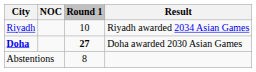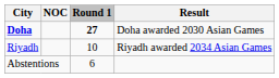 <table class="wikitable">
 <tr>
 <th>City</th>
 <th>NOC</th>
 <td align=center bgcolor="silver"><strong>Round 1</strong></td>
 <th>Result</th>
 </tr>
 <tr>
+<td><strong><a href='#'>Doha</a></strong></td>
+<td><strong></strong></td>
+<td align=center><strong>27</strong></td>
+<td>Doha awarded 2030 Asian Games</td>
+</tr>
+<tr>
 <td><a href='#'>Riyadh</a></td>
 <td></td>
 <td align=center>10</td>
 <td>Riyadh awarded <a href='#'>2034 Asian Games</a></td>
 </tr>
 <tr>
-<td><strong><a href='#'>Doha</a></strong></td>
-<td><strong></strong></td>
-<td align=center><strong>27</strong></td>
-<td>Doha awarded 2030 Asian Games</td>
-</tr>
-<tr>
 <td colspan=2>Abstentions</td>
-<td align=center>8</td>
+<td align=center>6</td>
 <td></td>
 </tr>
 </table>
